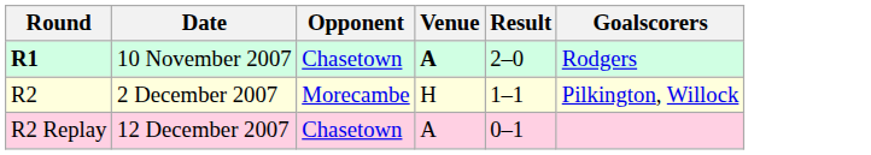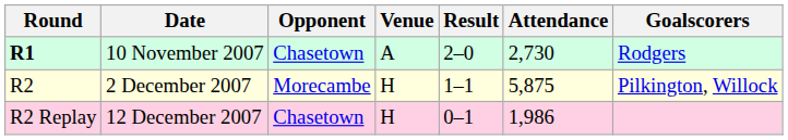 <table class="wikitable">
 <tr>
 <th>Round</th>
 <th>Date</th>
 <th>Opponent</th>
 <th>Venue</th>
 <th>Result</th>
+<th>Attendance</th>
 <th>Goalscorers</th>
 </tr>
 <tr style="background-color: #d0ffe3;">
 <td><strong>R1</strong></td>
 <td>10 November 2007</td>
 <td><a href='#'>Chasetown</a></td>
-<td><strong>A</strong></td>
+<td>A</td>
 <td>2–0</td>
+<td>2,730</td>
 <td><a href='#'>Rodgers</a></td>
 </tr>
 <tr style="background-color: #ffffdd;">
 <td>R2</td>
 <td>2 December 2007</td>
 <td><a href='#'>Morecambe</a></td>
 <td>H</td>
 <td>1–1</td>
+<td>5,875</td>
 <td><a href='#'>Pilkington</a>, <a href='#'>Willock</a></td>
 </tr>
 <tr style="background-color: #ffd0e3;">
 <td>R2 Replay</td>
 <td>12 December 2007</td>
 <td><a href='#'>Chasetown</a></td>
-<td>A</td>
+<td>H</td>
 <td>0–1</td>
+<td>1,986</td>
 <td></td>
 </tr>
 </table>
